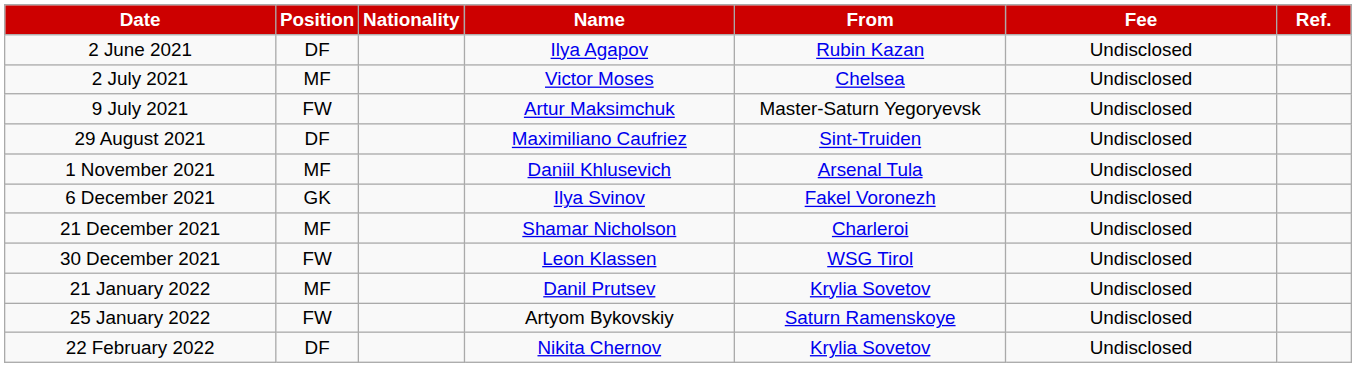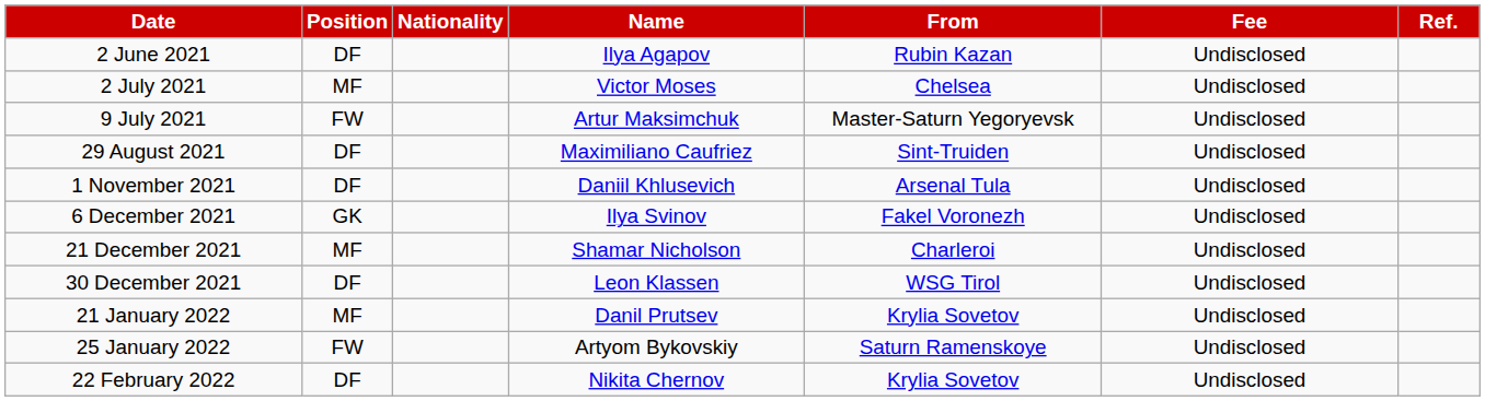 <table class="wikitable"  style="text-align:center; font-size:90%; ">
 <tr>
 <th style="background:#CD0000; color:white; width:200px;">Date</th>
 <th style="background:#CD0000; color:white; width:50px;">Position</th>
 <th style="background:#CD0000; color:white; width:50px;">Nationality</th>
 <th style="background:#CD0000; color:white; width:200px;">Name</th>
 <th style="background:#CD0000; color:white; width:200px;">From</th>
 <th style="background:#CD0000; color:white; width:200px;">Fee</th>
 <th style="background:#CD0000; color:white; width:50px;">Ref.</th>
 </tr>
 <tr>
 <td>2 June 2021</td>
 <td>DF</td>
 <td></td>
 <td><a href='#'>Ilya Agapov</a></td>
 <td><a href='#'>Rubin Kazan</a></td>
 <td>Undisclosed</td>
 <td></td>
 </tr>
 <tr>
 <td>2 July 2021</td>
 <td>MF</td>
 <td></td>
 <td><a href='#'>Victor Moses</a></td>
 <td><a href='#'>Chelsea</a></td>
 <td>Undisclosed</td>
 <td></td>
 </tr>
 <tr>
 <td>9 July 2021</td>
 <td>FW</td>
 <td></td>
 <td><a href='#'>Artur Maksimchuk</a></td>
 <td>Master-Saturn Yegoryevsk</td>
 <td>Undisclosed</td>
 <td></td>
 </tr>
 <tr>
 <td>29 August 2021</td>
 <td>DF</td>
 <td></td>
 <td><a href='#'>Maximiliano Caufriez</a></td>
 <td><a href='#'>Sint-Truiden</a></td>
 <td>Undisclosed</td>
 <td></td>
 </tr>
 <tr>
 <td>1 November 2021</td>
-<td>MF</td>
+<td>DF</td>
 <td></td>
 <td><a href='#'>Daniil Khlusevich</a></td>
 <td><a href='#'>Arsenal Tula</a></td>
 <td>Undisclosed</td>
 <td></td>
 </tr>
 <tr>
 <td>6 December 2021</td>
 <td>GK</td>
 <td></td>
 <td><a href='#'>Ilya Svinov</a></td>
 <td><a href='#'>Fakel Voronezh</a></td>
 <td>Undisclosed</td>
 <td></td>
 </tr>
 <tr>
 <td>21 December 2021</td>
 <td>MF</td>
 <td></td>
 <td><a href='#'>Shamar Nicholson</a></td>
 <td><a href='#'>Charleroi</a></td>
 <td>Undisclosed</td>
 <td></td>
 </tr>
 <tr>
 <td>30 December 2021</td>
-<td>FW</td>
+<td>DF</td>
 <td></td>
 <td><a href='#'>Leon Klassen</a></td>
 <td><a href='#'>WSG Tirol</a></td>
 <td>Undisclosed</td>
 <td></td>
 </tr>
 <tr>
 <td>21 January 2022</td>
 <td>MF</td>
 <td></td>
 <td><a href='#'>Danil Prutsev</a></td>
 <td><a href='#'>Krylia Sovetov</a></td>
 <td>Undisclosed</td>
 <td></td>
 </tr>
 <tr>
 <td>25 January 2022</td>
 <td>FW</td>
 <td></td>
 <td>Artyom Bykovskiy</td>
 <td><a href='#'>Saturn Ramenskoye</a></td>
 <td>Undisclosed</td>
 <td></td>
 </tr>
 <tr>
 <td>22 February 2022</td>
 <td>DF</td>
 <td></td>
 <td><a href='#'>Nikita Chernov</a></td>
 <td><a href='#'>Krylia Sovetov</a></td>
 <td>Undisclosed</td>
 <td></td>
 </tr>
 </table>
